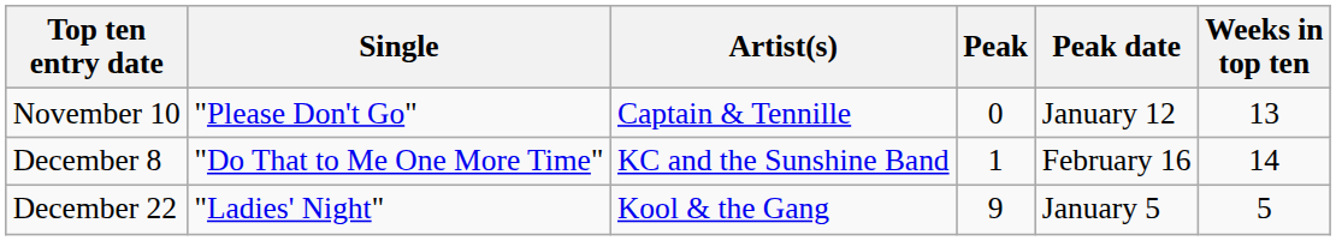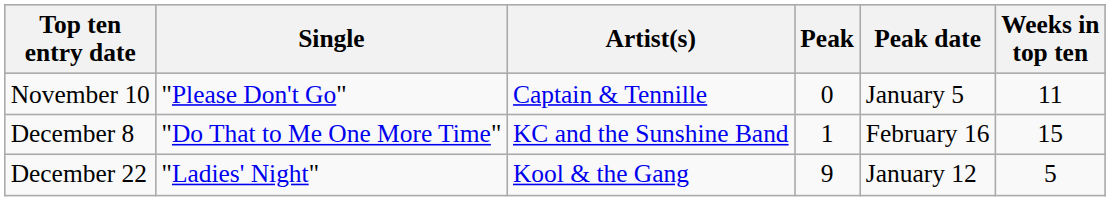 <table class="wikitable sortable">
 <tr>
 <th>Top ten<br>entry date</th>
 <th>Single</th>
 <th>Artist(s)</th>
 <th>Peak</th>
 <th>Peak date</th>
 <th>Weeks in<br>top ten</th>
 </tr>
 <tr>
 <td>November 10</td>
 <td>"<a href='#'>Please Don't Go</a>"</td>
 <td><a href='#'>Captain & Tennille</a></td>
 <td align=center>0</td>
-<td>January 12</td>
-<td align=center>13</td>
+<td>January 5</td>
+<td align=center>11</td>
 </tr>
 <tr>
 <td>December 8</td>
 <td>"<a href='#'>Do That to Me One More Time</a>"</td>
 <td><a href='#'>KC and the Sunshine Band</a></td>
 <td align=center>1</td>
 <td>February 16</td>
-<td align=center>14</td>
+<td align=center>15</td>
 </tr>
 <tr>
 <td>December 22</td>
 <td>"<a href='#'>Ladies' Night</a>"</td>
 <td><a href='#'>Kool & the Gang</a></td>
 <td align=center>9</td>
-<td>January 5</td>
+<td>January 12</td>
 <td align=center>5</td>
 </tr>
 </table>
